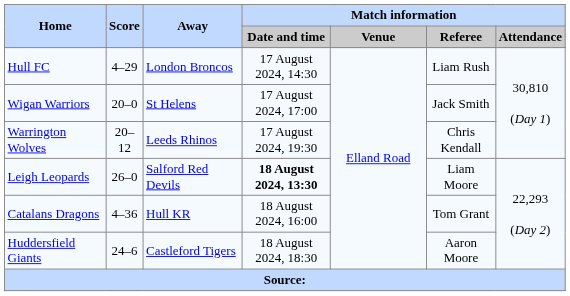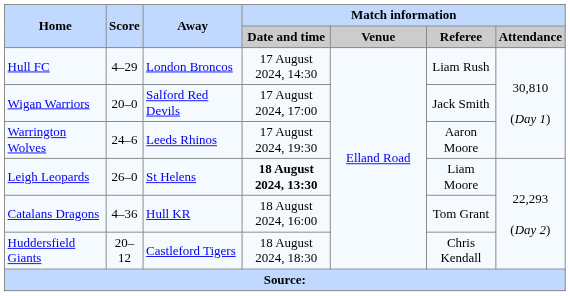 <table border=1 style="border-collapse:collapse; font-size:90%; text-align:center;" cellpadding=3 cellspacing=0 width=100%>
 <tr style="background:#C1D8ff;">
 <th scope="col" rowspan=2 width=19%>Home</th>
 <th scope="col" rowspan=2 width=6%>Score</th>
 <th scope="col" rowspan=2 width=19%>Away</th>
 <th colspan=4>Match information</th>
 </tr>
 <tr style="background:#CCCCCC;">
 <th scope="col" width=17%>Date and time</th>
 <th scope="col" width=19%>Venue</th>
 <th scope="col" width=13%>Referee</th>
 <th scope="col" width=7%>Attendance</th>
 </tr>
 <tr style="background:#F5FAFF;">
 <td style="text-align:left;"> <a href='#'>Hull FC</a></td>
 <td>4–29</td>
 <td style="text-align:left;"> <a href='#'>London Broncos</a></td>
 <td>17 August 2024, 14:30</td>
 <td Rowspan=6><a href='#'>Elland Road</a></td>
 <td>Liam Rush</td>
 <td Rowspan=3>30,810<br><br>(<em>Day 1</em>)</td>
 </tr>
 <tr style="background:#F5FAFF;">
 <td style="text-align:left;"> <a href='#'>Wigan Warriors</a></td>
 <td>20–0</td>
-<td style="text-align:left;"> <a href='#'>St Helens</a></td>
+<td style="text-align:left;"> <a href='#'>Salford Red Devils</a></td>
 <td>17 August 2024, 17:00</td>
 <td>Jack Smith</td>
 </tr>
 <tr style="background:#F5FAFF;">
 <td style="text-align:left;"> <a href='#'>Warrington Wolves</a></td>
-<td>20–12</td>
+<td>24–6</td>
 <td style="text-align:left;"> <a href='#'>Leeds Rhinos</a></td>
 <td>17 August 2024, 19:30</td>
-<td>Chris Kendall</td>
+<td>Aaron Moore</td>
 </tr>
 <tr style="background:#F5FAFF;">
 <td style="text-align:left;"> <a href='#'>Leigh Leopards</a></td>
 <td>26–0</td>
-<td style="text-align:left;"> <a href='#'>Salford Red Devils</a></td>
+<td style="text-align:left;"> <a href='#'>St Helens</a></td>
 <td><strong>18 August 2024, 13:30</strong></td>
 <td>Liam Moore</td>
 <td Rowspan=3>22,293<br><br>(<em>Day 2</em>)</td>
 </tr>
 <tr style="background:#F5FAFF;">
 <td style="text-align:left;"> <a href='#'>Catalans Dragons</a></td>
 <td>4–36</td>
 <td style="text-align:left;"> <a href='#'>Hull KR</a></td>
 <td>18 August 2024, 16:00</td>
 <td>Tom Grant</td>
 </tr>
 <tr style="background:#F5FAFF;">
 <td style="text-align:left;"> <a href='#'>Huddersfield Giants</a></td>
-<td>24–6</td>
+<td>20–12</td>
 <td style="text-align:left;"> <a href='#'>Castleford Tigers</a></td>
 <td>18 August 2024, 18:30</td>
-<td>Aaron Moore</td>
+<td>Chris Kendall</td>
 </tr>
 <tr style="background:#c1d8ff;">
 <th colspan=7>Source:</th>
 </tr>
 </table>
